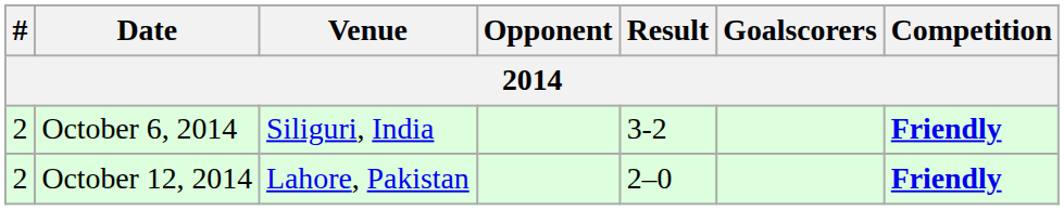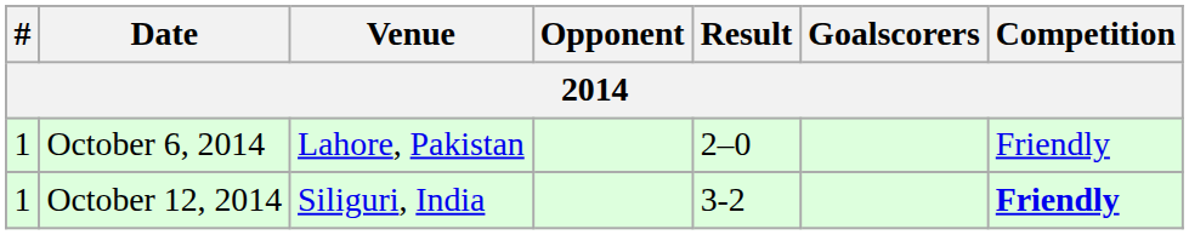 <table class="wikitable" style="font-size:90%">
 <tr>
 <th>#</th>
 <th>Date</th>
 <th>Venue</th>
 <th>Opponent</th>
 <th>Result</th>
 <th>Goalscorers</th>
 <th>Competition</th>
 </tr>
 <tr>
 <th colspan="14"><strong>2014</strong></th>
 </tr>
 <tr style="background-color:#ddffdd">
-<td>2</td>
+<td>1</td>
 <td>October 6, 2014</td>
+<td><a href='#'>Lahore</a>, <a href='#'>Pakistan</a></td>
+<td></td>
+<td>2–0</td>
+<td></td>
+<td><a href='#'>Friendly</a></td>
+</tr>
+<tr style="background-color:#ddffdd">
+<td>1</td>
+<td>October 12, 2014</td>
 <td><a href='#'>Siliguri</a>, <a href='#'>India</a></td>
 <td></td>
 <td>3-2</td>
 <td></td>
 <td><strong><a href='#'>Friendly</a></strong></td>
 </tr>
-<tr style="background-color:#ddffdd">
-<td>2</td>
-<td>October 12, 2014</td>
-<td><a href='#'>Lahore</a>, <a href='#'>Pakistan</a></td>
-<td></td>
-<td>2–0</td>
-<td></td>
-<td><strong><a href='#'>Friendly</a></strong></td>
-</tr>
 </table>
